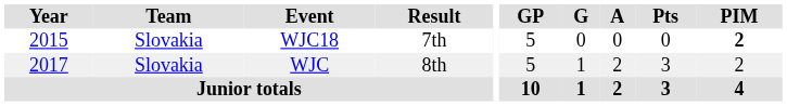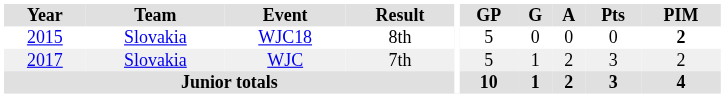 <table border="0" cellpadding="1" cellspacing="0" ID="Table3" style="text-align:center; width:40em">
 <tr ALIGN="center" bgcolor="#e0e0e0">
 <th>Year</th>
 <th>Team</th>
 <th>Event</th>
 <th>Result</th>
 <th rowspan="99" bgcolor="#ffffff"></th>
 <th>GP</th>
 <th>G</th>
 <th>A</th>
 <th>Pts</th>
 <th>PIM</th>
 </tr>
 <tr>
 <td><a href='#'>2015</a></td>
 <td><a href='#'>Slovakia</a></td>
 <td><a href='#'>WJC18</a></td>
-<td>7th</td>
+<td>8th</td>
 <td>5</td>
 <td>0</td>
 <td>0</td>
 <td>0</td>
 <td><strong>2</strong></td>
 </tr>
 <tr bgcolor="#f0f0f0">
 <td><a href='#'>2017</a></td>
 <td><a href='#'>Slovakia</a></td>
 <td><a href='#'>WJC</a></td>
-<td>8th</td>
+<td>7th</td>
 <td>5</td>
 <td>1</td>
 <td>2</td>
 <td>3</td>
 <td>2</td>
 </tr>
 <tr bgcolor="#e0e0e0">
 <th colspan="4">Junior totals</th>
 <th>10</th>
 <th>1</th>
 <th>2</th>
 <th>3</th>
 <th>4</th>
 </tr>
 </table>
